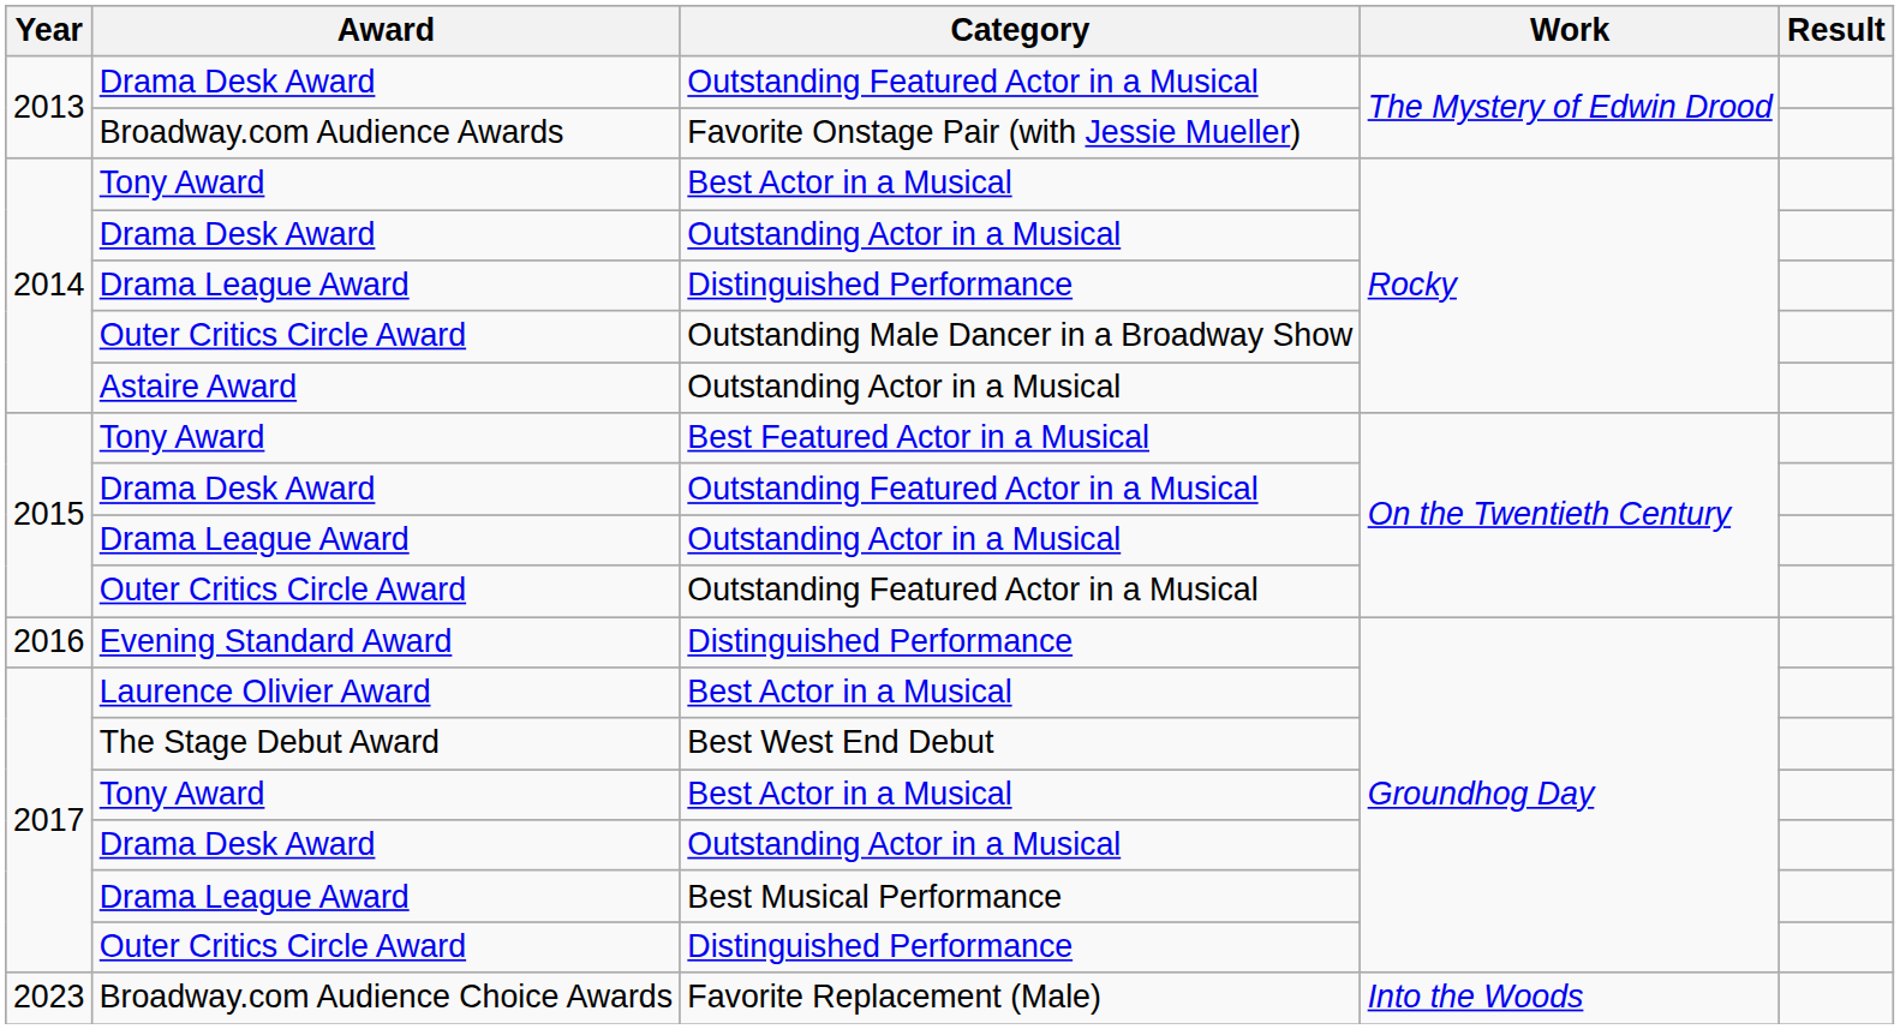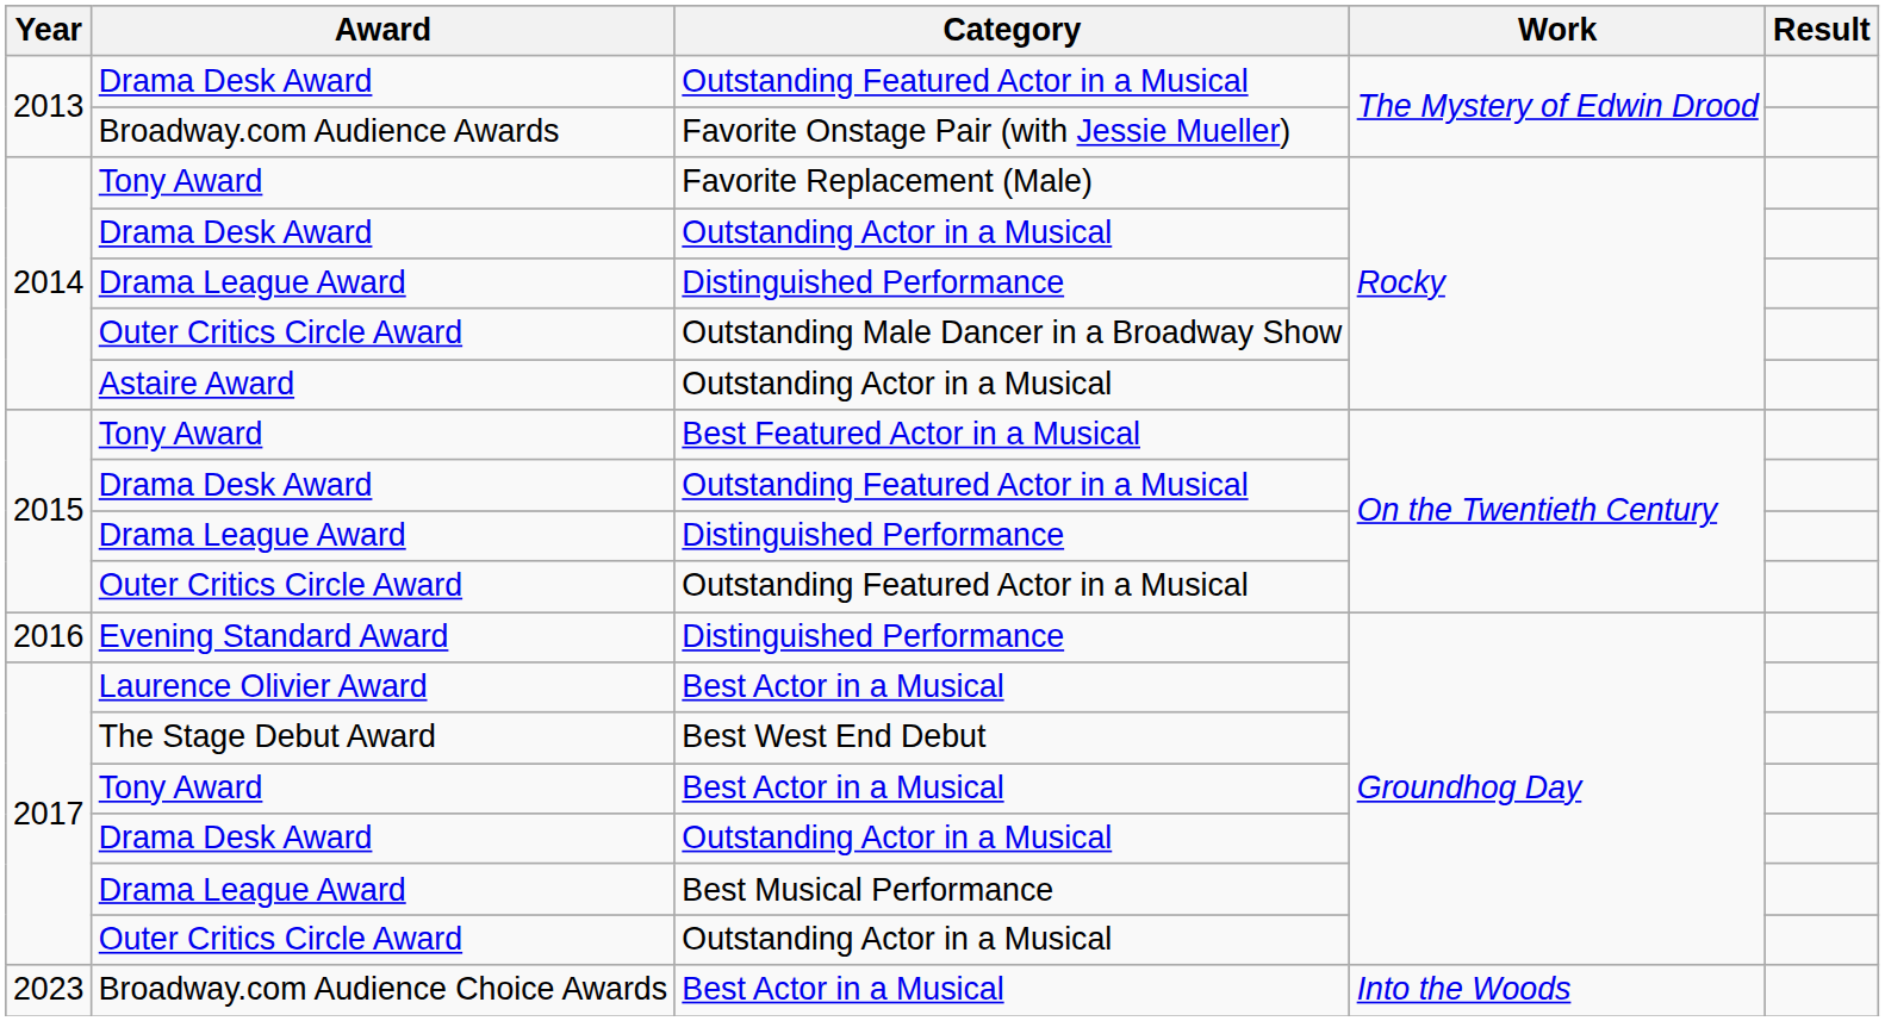 <table class="wikitable">
 <tr>
 <th>Year</th>
 <th>Award</th>
 <th>Category</th>
 <th>Work</th>
 <th>Result</th>
 </tr>
 <tr>
 <td rowspan=2>2013</td>
 <td><a href='#'>Drama Desk Award</a></td>
 <td><a href='#'>Outstanding Featured Actor in a Musical</a></td>
 <td rowspan=2><em><a href='#'>The Mystery of Edwin Drood</a></em></td>
 <td></td>
 </tr>
 <tr>
 <td>Broadway.com Audience Awards</td>
 <td>Favorite Onstage Pair (with <a href='#'>Jessie Mueller</a>)</td>
 <td></td>
 </tr>
 <tr>
 <td rowspan="5">2014</td>
 <td><a href='#'>Tony Award</a></td>
-<td><a href='#'>Best Actor in a Musical</a></td>
+<td>Favorite Replacement (Male)</td>
 <td rowspan="5"><a href='#'><em>Rocky</em></a></td>
 <td></td>
 </tr>
 <tr>
 <td><a href='#'>Drama Desk Award</a></td>
 <td><a href='#'>Outstanding Actor in a Musical</a></td>
 <td></td>
 </tr>
 <tr>
 <td><a href='#'>Drama League Award</a></td>
 <td><a href='#'>Distinguished Performance</a></td>
 <td></td>
 </tr>
 <tr>
 <td><a href='#'>Outer Critics Circle Award</a></td>
 <td>Outstanding Male Dancer in a Broadway Show</td>
 <td></td>
 </tr>
 <tr>
 <td><a href='#'>Astaire Award</a></td>
 <td>Outstanding Actor in a Musical</td>
 <td></td>
 </tr>
 <tr>
 <td rowspan="4">2015</td>
 <td><a href='#'>Tony Award</a></td>
 <td><a href='#'>Best Featured Actor in a Musical</a></td>
 <td rowspan="4"><em><a href='#'>On the Twentieth Century</a></em></td>
 <td></td>
 </tr>
 <tr>
 <td><a href='#'>Drama Desk Award</a></td>
 <td><a href='#'>Outstanding Featured Actor in a Musical</a></td>
 <td></td>
 </tr>
 <tr>
 <td><a href='#'>Drama League Award</a></td>
-<td><a href='#'>Outstanding Actor in a Musical</a></td>
+<td><a href='#'>Distinguished Performance</a></td>
 <td></td>
 </tr>
 <tr>
 <td><a href='#'>Outer Critics Circle Award</a></td>
 <td>Outstanding Featured Actor in a Musical</td>
 <td></td>
 </tr>
 <tr>
 <td>2016</td>
 <td><a href='#'>Evening Standard Award</a></td>
 <td><a href='#'>Distinguished Performance</a></td>
 <td rowspan="7"><a href='#'><em>Groundhog Day</em></a></td>
 <td></td>
 </tr>
 <tr>
 <td rowspan="6">2017</td>
 <td><a href='#'>Laurence Olivier Award</a></td>
 <td><a href='#'>Best Actor in a Musical</a></td>
 <td></td>
 </tr>
 <tr>
 <td>The Stage Debut Award</td>
 <td>Best West End Debut</td>
 <td></td>
 </tr>
 <tr>
 <td><a href='#'>Tony Award</a></td>
 <td><a href='#'>Best Actor in a Musical</a></td>
 <td></td>
 </tr>
 <tr>
 <td><a href='#'>Drama Desk Award</a></td>
 <td><a href='#'>Outstanding Actor in a Musical</a></td>
 <td></td>
 </tr>
 <tr>
 <td><a href='#'>Drama League Award</a></td>
 <td>Best Musical Performance</td>
 <td></td>
 </tr>
 <tr>
 <td><a href='#'>Outer Critics Circle Award</a></td>
-<td><a href='#'>Distinguished Performance</a></td>
+<td>Outstanding Actor in a Musical</td>
 <td></td>
 </tr>
 <tr>
 <td>2023</td>
 <td>Broadway.com Audience Choice Awards</td>
-<td>Favorite Replacement (Male)</td>
+<td><a href='#'>Best Actor in a Musical</a></td>
 <td><em><a href='#'>Into the Woods</a></em></td>
 <td></td>
 </tr>
 </table>
